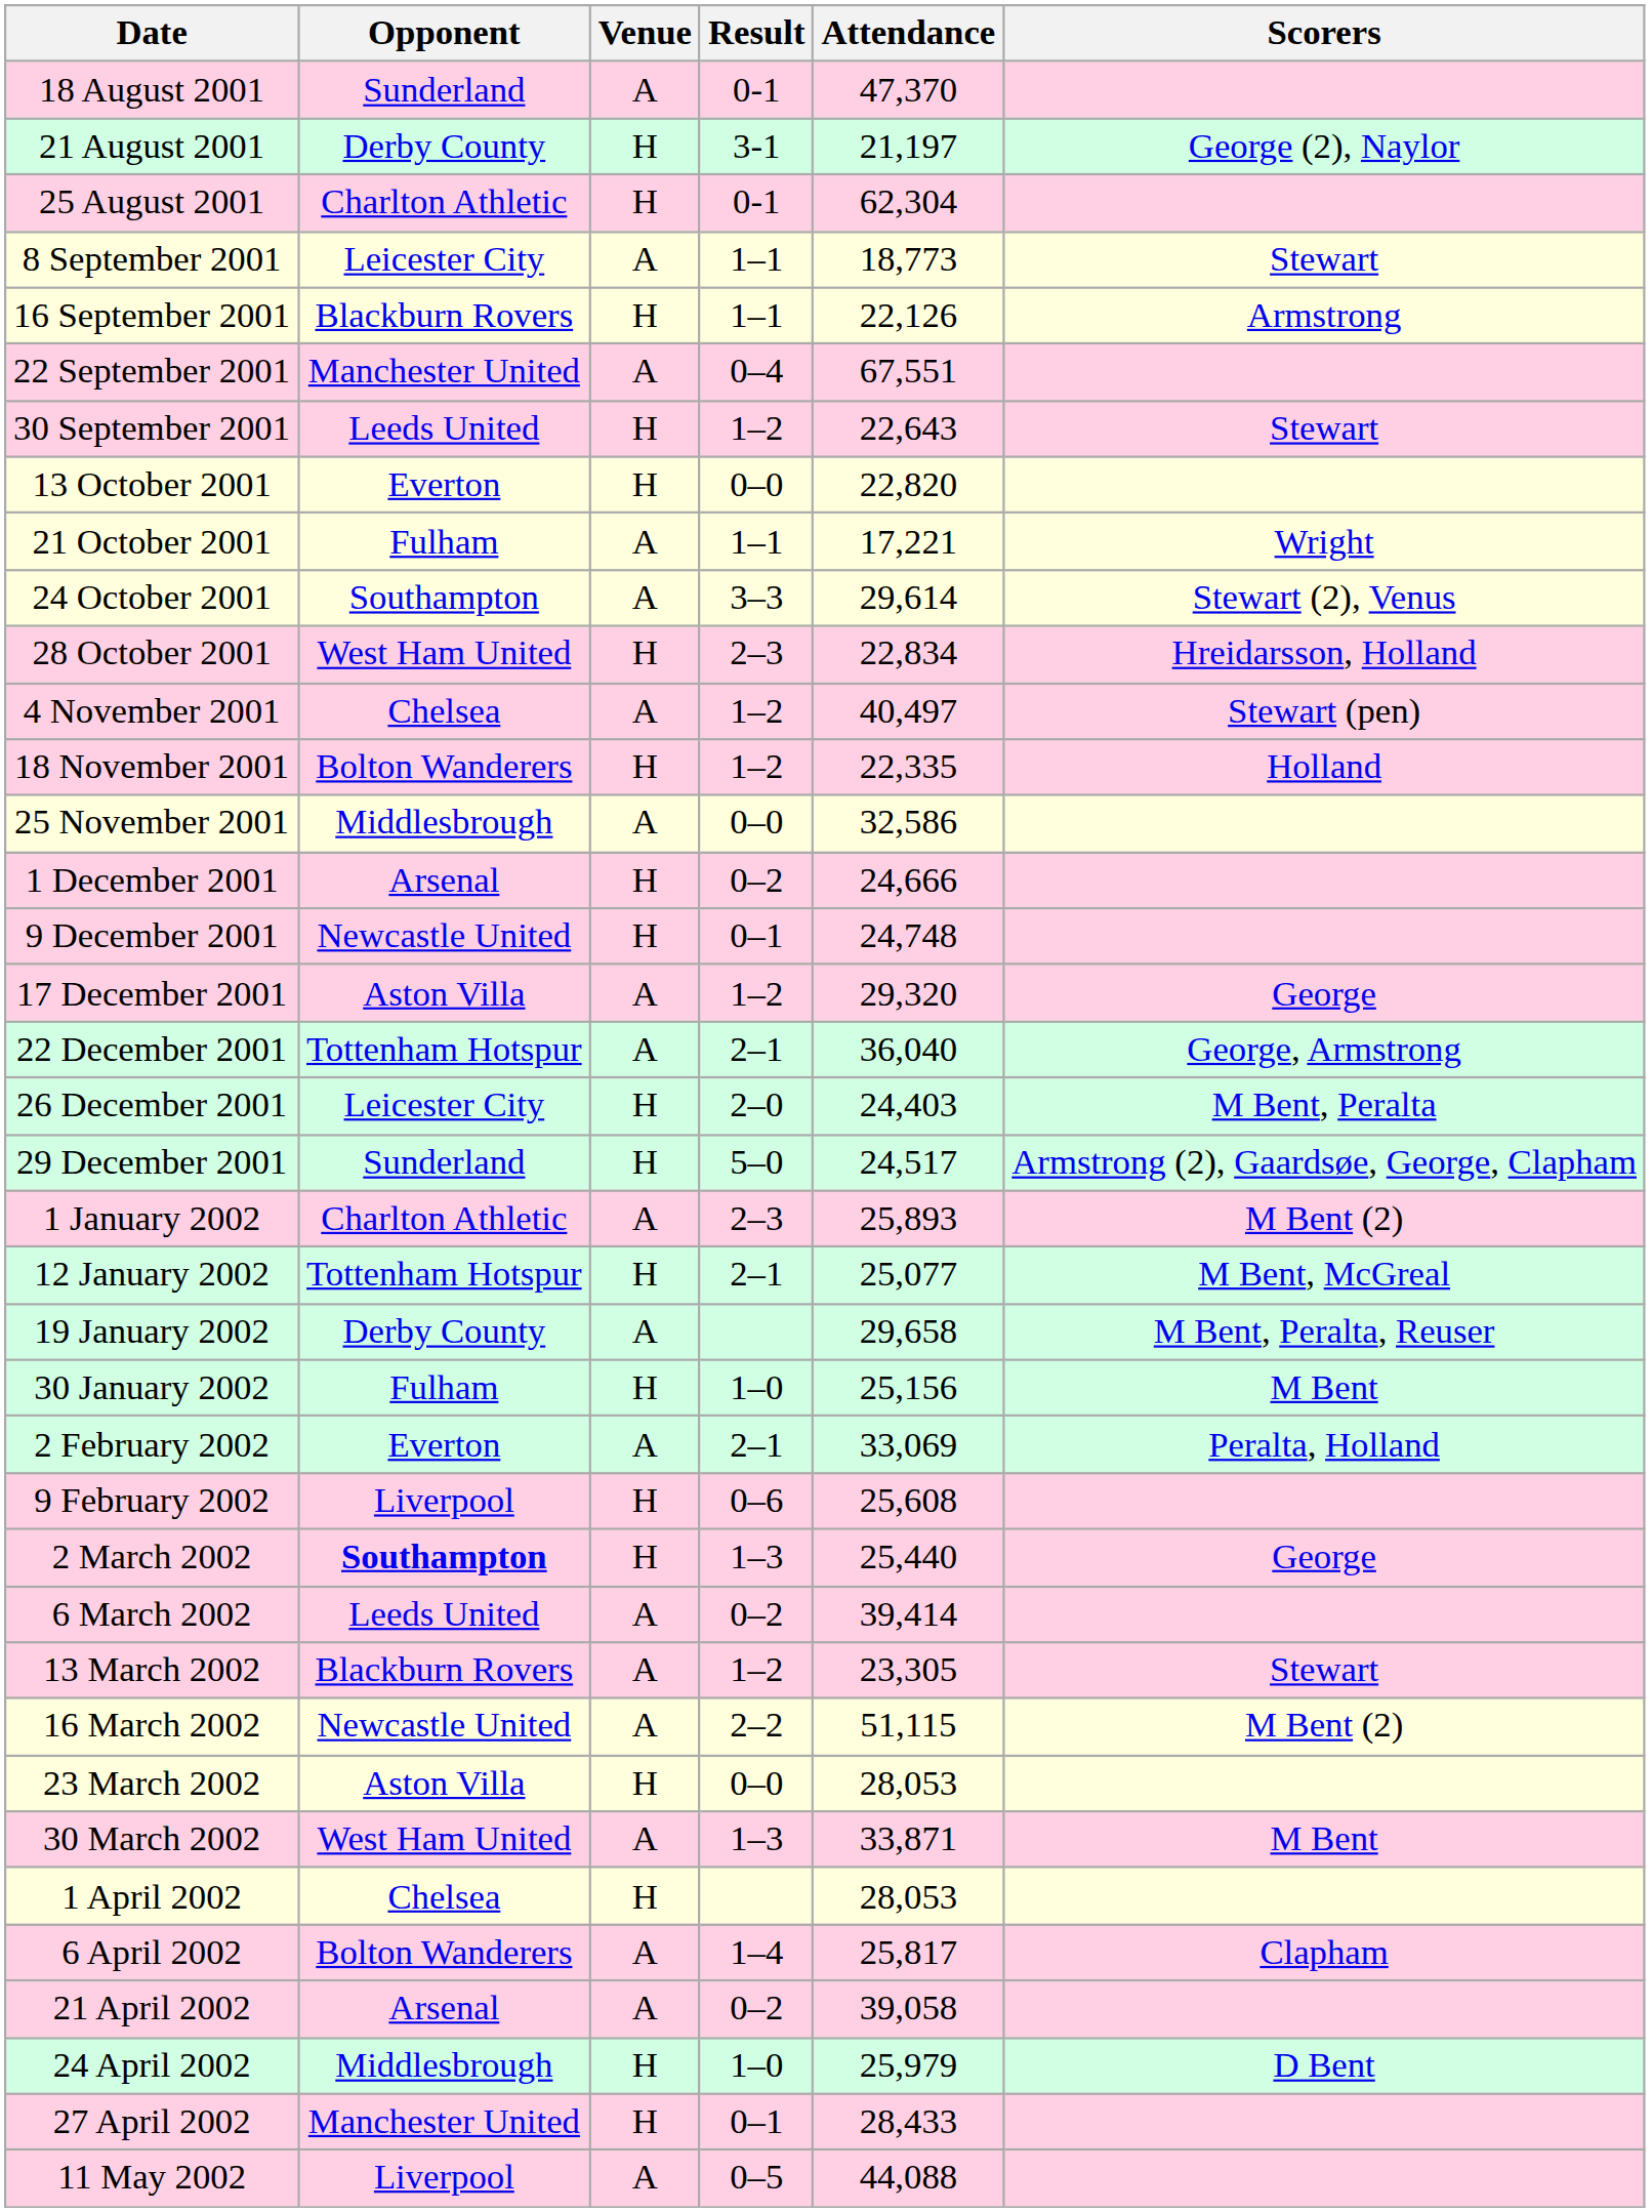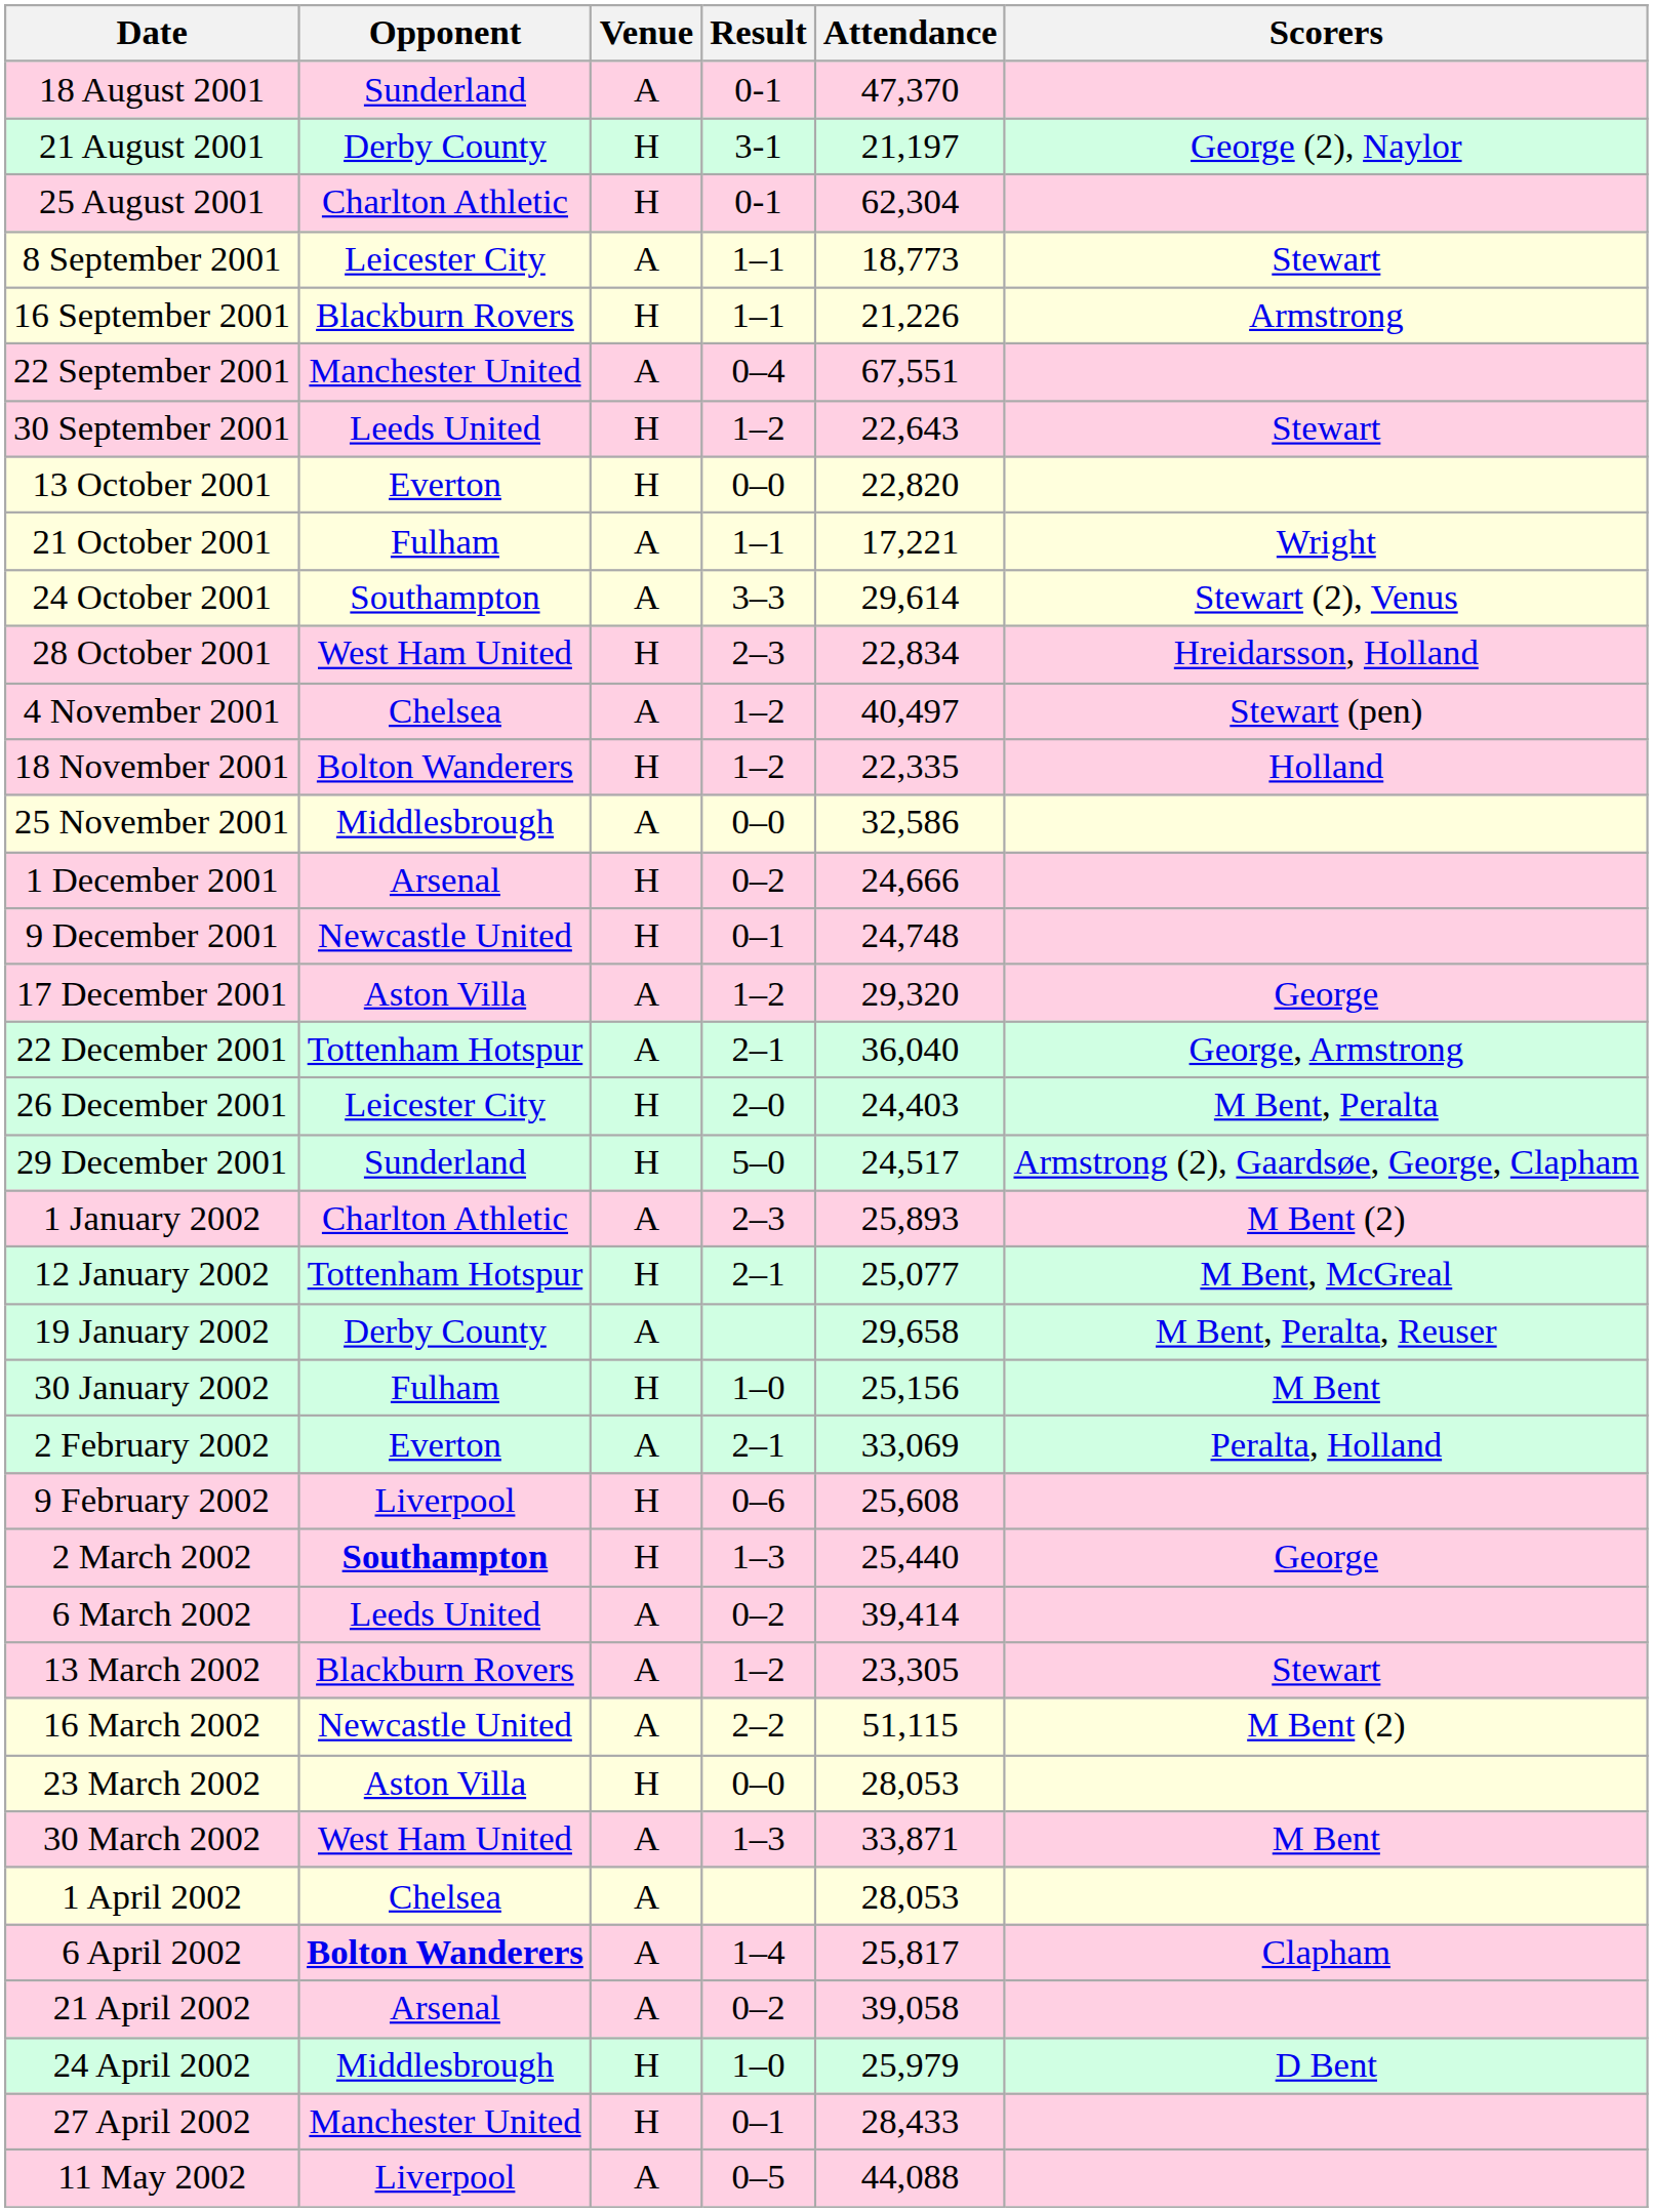 <table class="wikitable sortable" style="font-size:100%; text-align:center">
 <tr>
 <th>Date</th>
 <th>Opponent</th>
 <th>Venue</th>
 <th>Result</th>
 <th>Attendance</th>
 <th>Scorers</th>
 </tr>
 <tr style="background-color: #ffd0e3;">
 <td>18 August 2001</td>
 <td><a href='#'>Sunderland</a></td>
 <td>A</td>
 <td>0-1</td>
 <td>47,370</td>
 <td></td>
 </tr>
 <tr style="background-color: #d0ffe3;">
 <td>21 August 2001</td>
 <td><a href='#'>Derby County</a></td>
 <td>H</td>
 <td>3-1</td>
 <td>21,197</td>
 <td><a href='#'>George</a> (2), <a href='#'>Naylor</a></td>
 </tr>
 <tr style="background-color: #ffd0e3;">
 <td>25 August 2001</td>
 <td><a href='#'>Charlton Athletic</a></td>
 <td>H</td>
 <td>0-1</td>
 <td>62,304</td>
 <td></td>
 </tr>
 <tr style="background-color: #ffffdd;">
 <td>8 September 2001</td>
 <td><a href='#'>Leicester City</a></td>
 <td>A</td>
 <td>1–1</td>
 <td>18,773</td>
 <td><a href='#'>Stewart</a></td>
 </tr>
 <tr style="background-color: #ffffdd;">
 <td>16 September 2001</td>
 <td><a href='#'>Blackburn Rovers</a></td>
 <td>H</td>
 <td>1–1</td>
-<td>22,126</td>
+<td>21,226</td>
 <td><a href='#'>Armstrong</a></td>
 </tr>
 <tr style="background-color: #ffd0e3;">
 <td>22 September 2001</td>
 <td><a href='#'>Manchester United</a></td>
 <td>A</td>
 <td>0–4</td>
 <td>67,551</td>
 <td></td>
 </tr>
 <tr style="background-color: #ffd0e3;">
 <td>30 September 2001</td>
 <td><a href='#'>Leeds United</a></td>
 <td>H</td>
 <td>1–2</td>
 <td>22,643</td>
 <td><a href='#'>Stewart</a></td>
 </tr>
 <tr style="background-color: #ffffdd;">
 <td>13 October 2001</td>
 <td><a href='#'>Everton</a></td>
 <td>H</td>
 <td>0–0</td>
 <td>22,820</td>
 <td></td>
 </tr>
 <tr style="background-color: #ffffdd;">
 <td>21 October 2001</td>
 <td><a href='#'>Fulham</a></td>
 <td>A</td>
 <td>1–1</td>
 <td>17,221</td>
 <td><a href='#'>Wright</a></td>
 </tr>
 <tr style="background-color: #ffffdd;">
 <td>24 October 2001</td>
 <td><a href='#'>Southampton</a></td>
 <td>A</td>
 <td>3–3</td>
 <td>29,614</td>
 <td><a href='#'>Stewart</a> (2), <a href='#'>Venus</a></td>
 </tr>
 <tr style="background-color: #ffd0e3;">
 <td>28 October 2001</td>
 <td><a href='#'>West Ham United</a></td>
 <td>H</td>
 <td>2–3</td>
 <td>22,834</td>
 <td><a href='#'>Hreidarsson</a>, <a href='#'>Holland</a></td>
 </tr>
 <tr style="background-color: #ffd0e3;">
 <td>4 November 2001</td>
 <td><a href='#'>Chelsea</a></td>
 <td>A</td>
 <td>1–2</td>
 <td>40,497</td>
 <td><a href='#'>Stewart</a> (pen)</td>
 </tr>
 <tr style="background-color: #ffd0e3;">
 <td>18 November 2001</td>
 <td><a href='#'>Bolton Wanderers</a></td>
 <td>H</td>
 <td>1–2</td>
 <td>22,335</td>
 <td><a href='#'>Holland</a></td>
 </tr>
 <tr style="background-color: #ffffdd;">
 <td>25 November 2001</td>
 <td><a href='#'>Middlesbrough</a></td>
 <td>A</td>
 <td>0–0</td>
 <td>32,586</td>
 <td></td>
 </tr>
 <tr style="background-color: #ffd0e3;">
 <td>1 December 2001</td>
 <td><a href='#'>Arsenal</a></td>
 <td>H</td>
 <td>0–2</td>
 <td>24,666</td>
 <td></td>
 </tr>
 <tr style="background-color: #ffd0e3;">
 <td>9 December 2001</td>
 <td><a href='#'>Newcastle United</a></td>
 <td>H</td>
 <td>0–1</td>
 <td>24,748</td>
 <td></td>
 </tr>
 <tr style="background-color: #ffd0e3;">
 <td>17 December 2001</td>
 <td><a href='#'>Aston Villa</a></td>
 <td>A</td>
 <td>1–2</td>
 <td>29,320</td>
 <td><a href='#'>George</a></td>
 </tr>
 <tr style="background-color: #d0ffe3;">
 <td>22 December 2001</td>
 <td><a href='#'>Tottenham Hotspur</a></td>
 <td>A</td>
 <td>2–1</td>
 <td>36,040</td>
 <td><a href='#'>George</a>, <a href='#'>Armstrong</a></td>
 </tr>
 <tr style="background-color: #d0ffe3;">
 <td>26 December 2001</td>
 <td><a href='#'>Leicester City</a></td>
 <td>H</td>
 <td>2–0</td>
 <td>24,403</td>
 <td><a href='#'>M Bent</a>, <a href='#'>Peralta</a></td>
 </tr>
 <tr style="background-color: #d0ffe3;">
 <td>29 December 2001</td>
 <td><a href='#'>Sunderland</a></td>
 <td>H</td>
 <td>5–0</td>
 <td>24,517</td>
 <td><a href='#'>Armstrong</a> (2), <a href='#'>Gaardsøe</a>, <a href='#'>George</a>, <a href='#'>Clapham</a></td>
 </tr>
 <tr style="background-color: #ffd0e3;">
 <td>1 January 2002</td>
 <td><a href='#'>Charlton Athletic</a></td>
 <td>A</td>
 <td>2–3</td>
 <td>25,893</td>
 <td><a href='#'>M Bent</a> (2)</td>
 </tr>
 <tr style="background-color: #d0ffe3;">
 <td>12 January 2002</td>
 <td><a href='#'>Tottenham Hotspur</a></td>
 <td>H</td>
 <td>2–1</td>
 <td>25,077</td>
 <td><a href='#'>M Bent</a>, <a href='#'>McGreal</a></td>
 </tr>
 <tr style="background-color: #d0ffe3;">
 <td>19 January 2002</td>
 <td><a href='#'>Derby County</a></td>
 <td>A</td>
 <td></td>
 <td>29,658</td>
 <td><a href='#'>M Bent</a>, <a href='#'>Peralta</a>, <a href='#'>Reuser</a></td>
 </tr>
 <tr style="background-color: #d0ffe3;">
 <td>30 January 2002</td>
 <td><a href='#'>Fulham</a></td>
 <td>H</td>
 <td>1–0</td>
 <td>25,156</td>
 <td><a href='#'>M Bent</a></td>
 </tr>
 <tr style="background-color: #d0ffe3;">
 <td>2 February 2002</td>
 <td><a href='#'>Everton</a></td>
 <td>A</td>
 <td>2–1</td>
 <td>33,069</td>
 <td><a href='#'>Peralta</a>, <a href='#'>Holland</a></td>
 </tr>
 <tr style="background-color: #ffd0e3;">
 <td>9 February 2002</td>
 <td><a href='#'>Liverpool</a></td>
 <td>H</td>
 <td>0–6</td>
 <td>25,608</td>
 <td></td>
 </tr>
 <tr style="background-color: #ffd0e3;">
 <td>2 March 2002</td>
 <td><strong><a href='#'>Southampton</a></strong></td>
 <td>H</td>
 <td>1–3</td>
 <td>25,440</td>
 <td><a href='#'>George</a></td>
 </tr>
 <tr style="background-color: #ffd0e3;">
 <td>6 March 2002</td>
 <td><a href='#'>Leeds United</a></td>
 <td>A</td>
 <td>0–2</td>
 <td>39,414</td>
 <td></td>
 </tr>
 <tr style="background-color: #ffd0e3;">
 <td>13 March 2002</td>
 <td><a href='#'>Blackburn Rovers</a></td>
 <td>A</td>
 <td>1–2</td>
 <td>23,305</td>
 <td><a href='#'>Stewart</a></td>
 </tr>
 <tr style="background-color: #ffffdd;">
 <td>16 March 2002</td>
 <td><a href='#'>Newcastle United</a></td>
 <td>A</td>
 <td>2–2</td>
 <td>51,115</td>
 <td><a href='#'>M Bent</a> (2)</td>
 </tr>
 <tr style="background-color: #ffffdd;">
 <td>23 March 2002</td>
 <td><a href='#'>Aston Villa</a></td>
 <td>H</td>
 <td>0–0</td>
 <td>28,053</td>
 <td></td>
 </tr>
 <tr style="background-color: #ffd0e3;">
 <td>30 March 2002</td>
 <td><a href='#'>West Ham United</a></td>
 <td>A</td>
 <td>1–3</td>
 <td>33,871</td>
 <td><a href='#'>M Bent</a></td>
 </tr>
 <tr style="background-color: #ffffdd;">
 <td>1 April 2002</td>
 <td><a href='#'>Chelsea</a></td>
-<td>H</td>
+<td>A</td>
 <td></td>
 <td>28,053</td>
 <td></td>
 </tr>
 <tr style="background-color: #ffd0e3;">
 <td>6 April 2002</td>
-<td><a href='#'>Bolton Wanderers</a></td>
+<td><strong><a href='#'>Bolton Wanderers</a></strong></td>
 <td>A</td>
 <td>1–4</td>
 <td>25,817</td>
 <td><a href='#'>Clapham</a></td>
 </tr>
 <tr style="background-color: #ffd0e3;">
 <td>21 April 2002</td>
 <td><a href='#'>Arsenal</a></td>
 <td>A</td>
 <td>0–2</td>
 <td>39,058</td>
 <td></td>
 </tr>
 <tr style="background-color: #d0ffe3;">
 <td>24 April 2002</td>
 <td><a href='#'>Middlesbrough</a></td>
 <td>H</td>
 <td>1–0</td>
 <td>25,979</td>
 <td><a href='#'>D Bent</a></td>
 </tr>
 <tr style="background-color: #ffd0e3;">
 <td>27 April 2002</td>
 <td><a href='#'>Manchester United</a></td>
 <td>H</td>
 <td>0–1</td>
 <td>28,433</td>
 <td></td>
 </tr>
 <tr style="background-color: #ffd0e3;">
 <td>11 May 2002</td>
 <td><a href='#'>Liverpool</a></td>
 <td>A</td>
 <td>0–5</td>
 <td>44,088</td>
 <td></td>
 </tr>
 </table>
